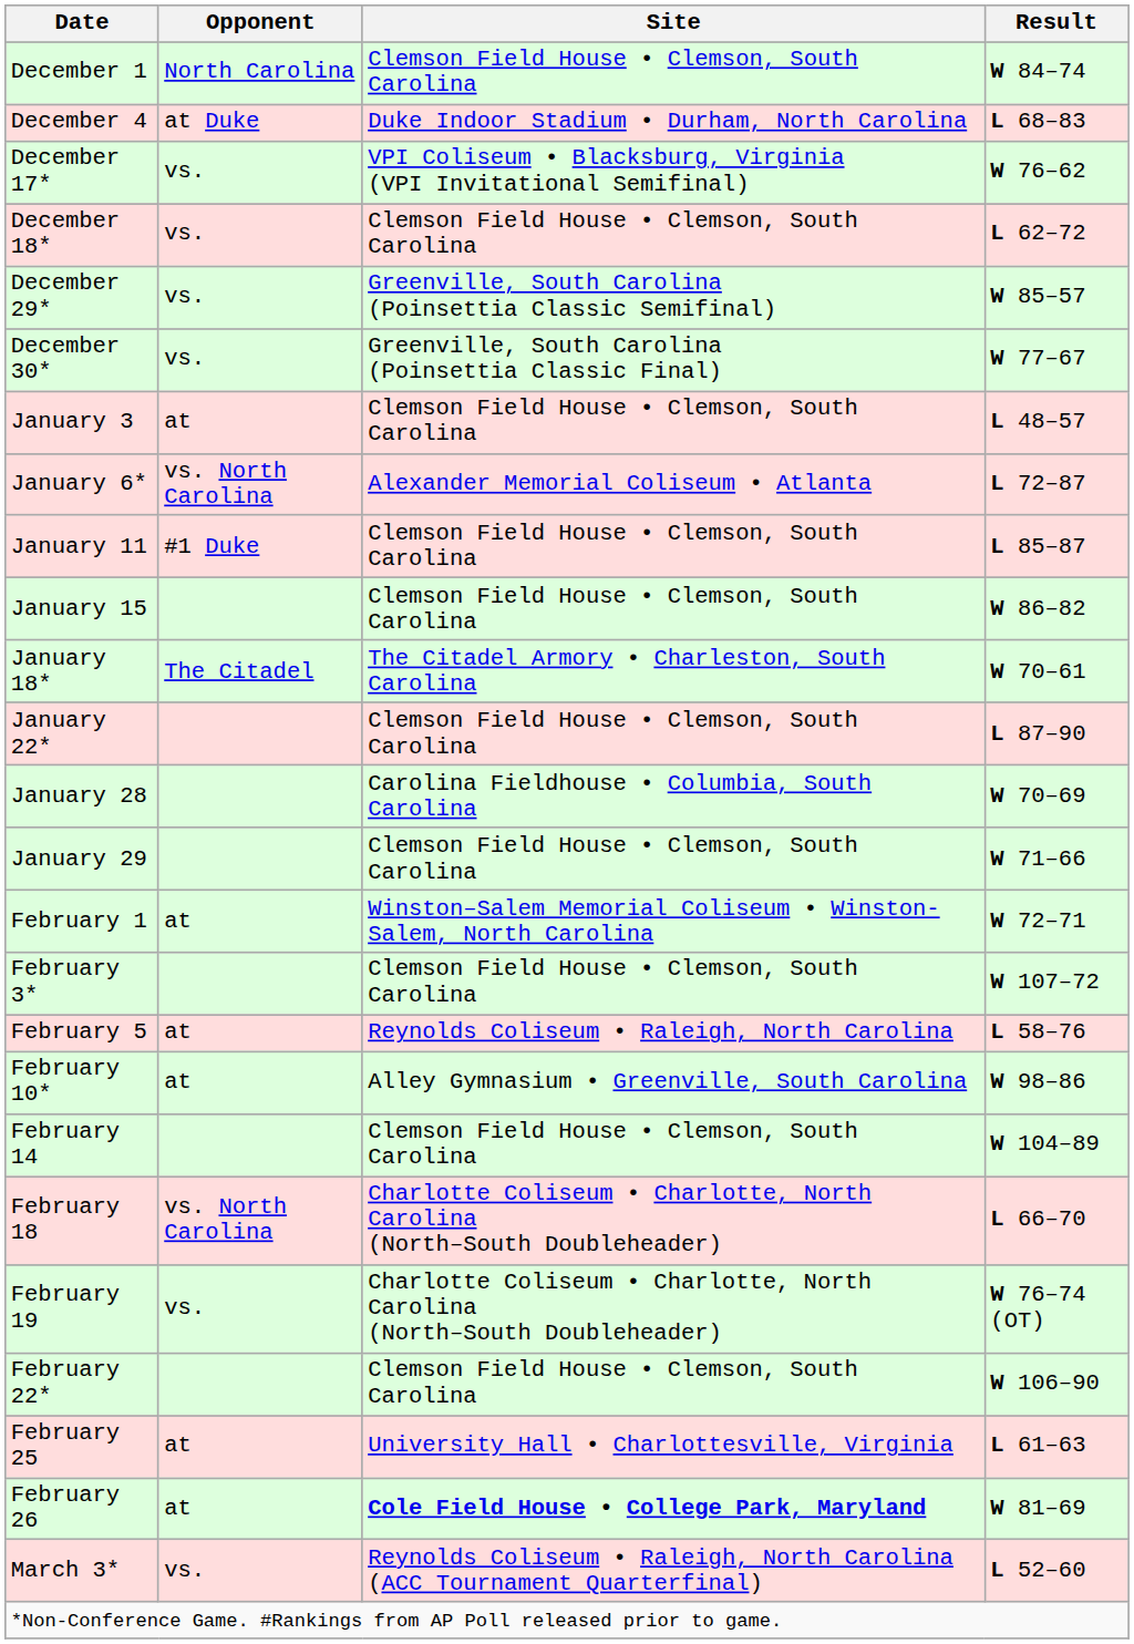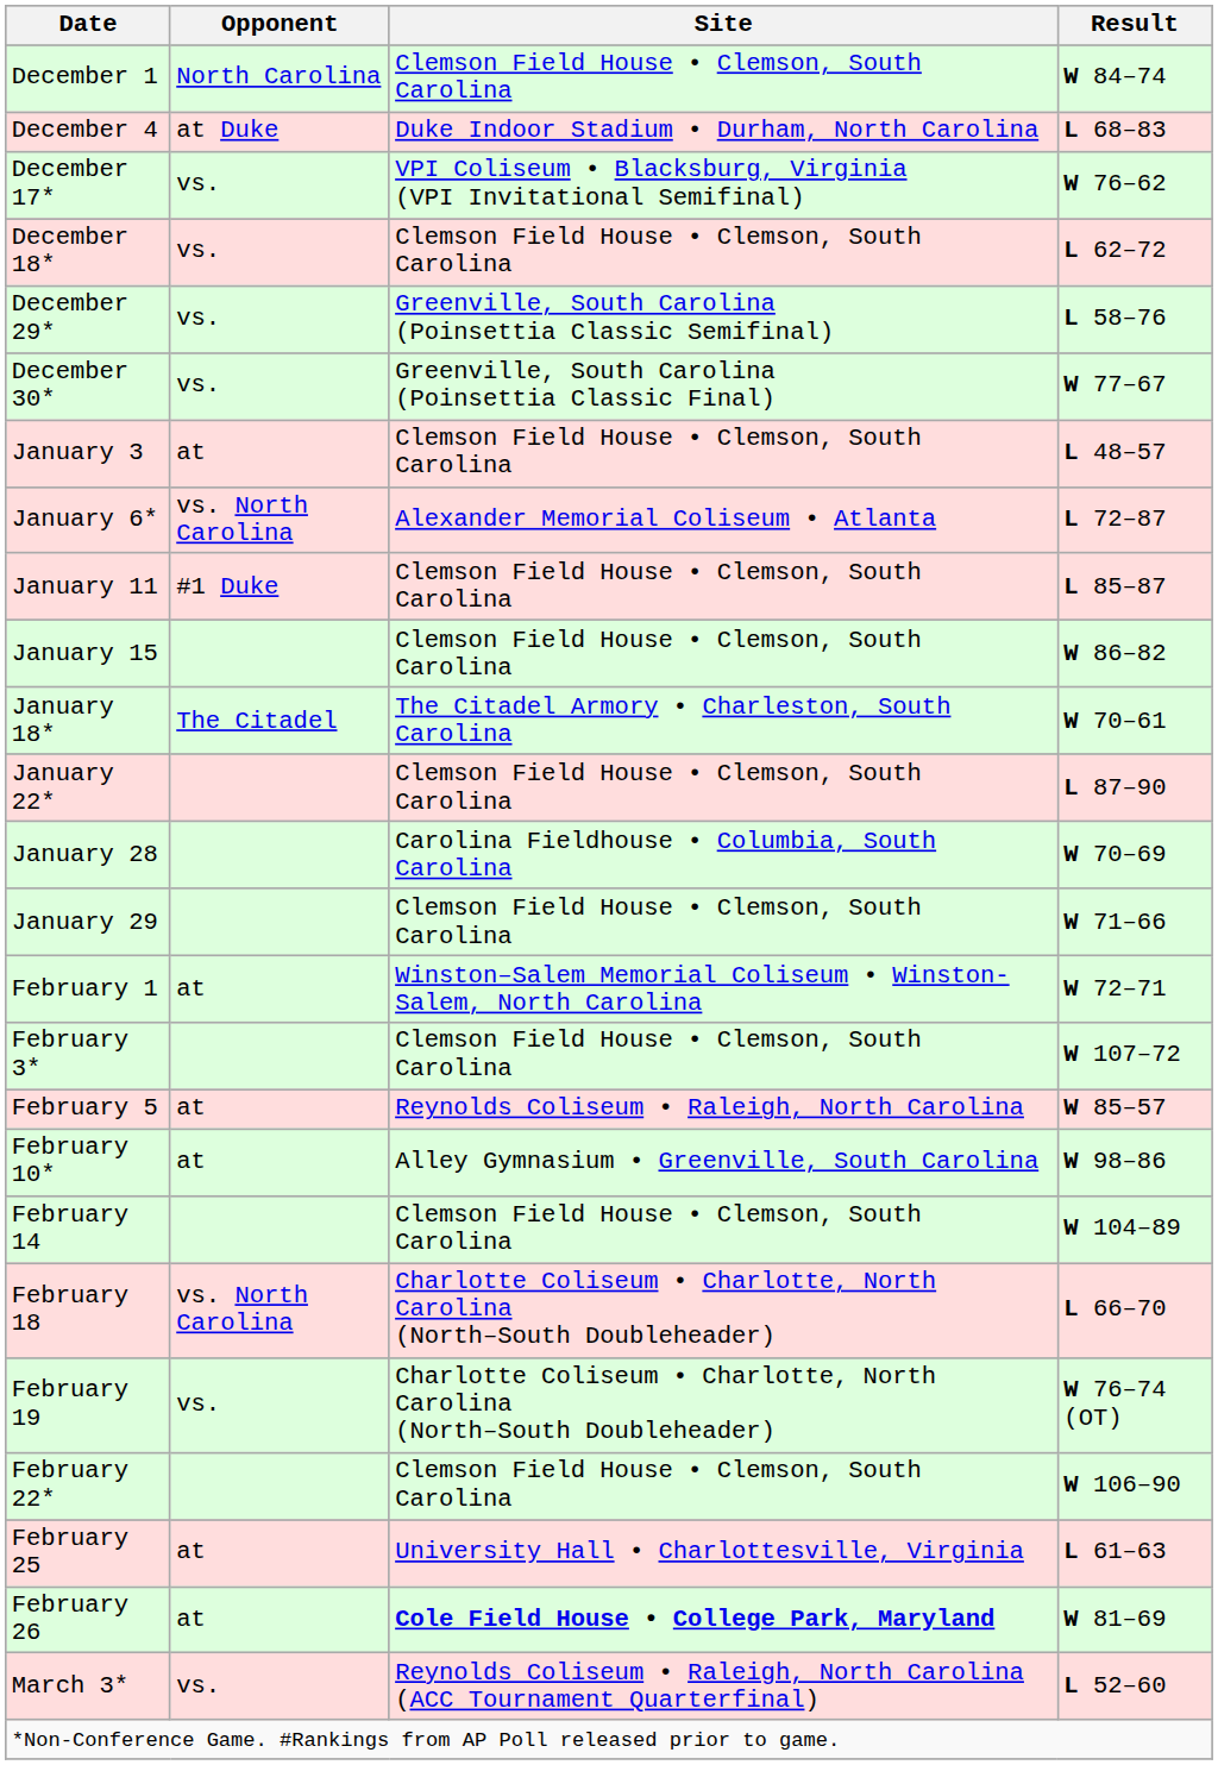 <table class="wikitable" style="font-size:95%;">
 <tr>
 <th>Date</th>
 <th>Opponent</th>
 <th>Site</th>
 <th>Result</th>
 </tr>
 <tr style="background: #ddffdd;">
 <td>December 1</td>
 <td><a href='#'>North Carolina</a></td>
 <td><a href='#'>Clemson Field House</a> • <a href='#'>Clemson, South Carolina</a></td>
 <td><strong>W</strong> 84–74</td>
 </tr>
 <tr style="background: #ffdddd;">
 <td>December 4</td>
 <td>at <a href='#'>Duke</a></td>
 <td><a href='#'>Duke Indoor Stadium</a> • <a href='#'>Durham, North Carolina</a></td>
 <td><strong>L</strong> 68–83</td>
 </tr>
 <tr style="background: #ddffdd;">
 <td>December 17*</td>
 <td>vs. </td>
 <td><a href='#'>VPI Coliseum</a> • <a href='#'>Blacksburg, Virginia</a><br>(VPI Invitational Semifinal)</td>
 <td><strong>W</strong> 76–62</td>
 </tr>
 <tr style="background: #ffdddd;">
 <td>December 18*</td>
 <td>vs. </td>
 <td>Clemson Field House • Clemson, South Carolina</td>
 <td><strong>L</strong> 62–72</td>
 </tr>
 <tr style="background: #ddffdd;">
 <td>December 29*</td>
 <td>vs. </td>
 <td><a href='#'>Greenville, South Carolina</a><br>(Poinsettia Classic Semifinal)</td>
-<td><strong>W</strong> 85–57</td>
+<td><strong>L</strong> 58–76</td>
 </tr>
 <tr style="background: #ddffdd;">
 <td>December 30*</td>
 <td>vs. </td>
 <td>Greenville, South Carolina<br>(Poinsettia Classic Final)</td>
 <td><strong>W</strong> 77–67</td>
 </tr>
 <tr style="background: #ffdddd;">
 <td>January 3</td>
 <td>at </td>
 <td>Clemson Field House • Clemson, South Carolina</td>
 <td><strong>L</strong> 48–57</td>
 </tr>
 <tr style="background: #ffdddd;">
 <td>January 6*</td>
 <td>vs. <a href='#'>North Carolina</a></td>
 <td><a href='#'>Alexander Memorial Coliseum</a> • <a href='#'>Atlanta</a></td>
 <td><strong>L</strong> 72–87</td>
 </tr>
 <tr style="background: #ffdddd;">
 <td>January 11</td>
 <td>#1 <a href='#'>Duke</a></td>
 <td>Clemson Field House • Clemson, South Carolina</td>
 <td><strong>L</strong> 85–87</td>
 </tr>
 <tr style="background: #ddffdd;">
 <td>January 15</td>
 <td></td>
 <td>Clemson Field House • Clemson, South Carolina</td>
 <td><strong>W</strong> 86–82</td>
 </tr>
 <tr style="background: #ddffdd;">
 <td>January 18*</td>
 <td><a href='#'>The Citadel</a></td>
 <td><a href='#'>The Citadel Armory</a> • <a href='#'>Charleston, South Carolina</a></td>
 <td><strong>W</strong> 70–61</td>
 </tr>
 <tr style="background: #ffdddd;">
 <td>January 22*</td>
 <td></td>
 <td>Clemson Field House • Clemson, South Carolina</td>
 <td><strong>L</strong> 87–90</td>
 </tr>
 <tr style="background: #ddffdd;">
 <td>January 28</td>
 <td></td>
 <td>Carolina Fieldhouse • <a href='#'>Columbia, South Carolina</a></td>
 <td><strong>W</strong> 70–69</td>
 </tr>
 <tr style="background: #ddffdd;">
 <td>January 29</td>
 <td></td>
 <td>Clemson Field House • Clemson, South Carolina</td>
 <td><strong>W</strong> 71–66</td>
 </tr>
 <tr style="background: #ddffdd;">
 <td>February 1</td>
 <td>at </td>
 <td><a href='#'>Winston–Salem Memorial Coliseum</a> • <a href='#'>Winston-Salem, North Carolina</a></td>
 <td><strong>W</strong> 72–71</td>
 </tr>
 <tr style="background: #ddffdd;">
 <td>February 3*</td>
 <td></td>
 <td>Clemson Field House • Clemson, South Carolina</td>
 <td><strong>W</strong> 107–72</td>
 </tr>
 <tr style="background: #ffdddd;">
 <td>February 5</td>
 <td>at </td>
 <td><a href='#'>Reynolds Coliseum</a> • <a href='#'>Raleigh, North Carolina</a></td>
-<td><strong>L</strong> 58–76</td>
+<td><strong>W</strong> 85–57</td>
 </tr>
 <tr style="background: #ddffdd;">
 <td>February 10*</td>
 <td>at </td>
 <td>Alley Gymnasium • <a href='#'>Greenville, South Carolina</a></td>
 <td><strong>W</strong> 98–86</td>
 </tr>
 <tr style="background: #ddffdd;">
 <td>February 14</td>
 <td></td>
 <td>Clemson Field House • Clemson, South Carolina</td>
 <td><strong>W</strong> 104–89</td>
 </tr>
 <tr style="background: #ffdddd;">
 <td>February 18</td>
 <td>vs. <a href='#'>North Carolina</a></td>
 <td><a href='#'>Charlotte Coliseum</a> • <a href='#'>Charlotte, North Carolina</a><br>(North–South Doubleheader)</td>
 <td><strong>L</strong> 66–70</td>
 </tr>
 <tr style="background: #ddffdd;">
 <td>February 19</td>
 <td>vs. </td>
 <td>Charlotte Coliseum • Charlotte, North Carolina<br>(North–South Doubleheader)</td>
 <td><strong>W</strong> 76–74 (OT)</td>
 </tr>
 <tr style="background: #ddffdd;">
 <td>February 22*</td>
 <td></td>
 <td>Clemson Field House • Clemson, South Carolina</td>
 <td><strong>W</strong> 106–90</td>
 </tr>
 <tr style="background: #ffdddd;">
 <td>February 25</td>
 <td>at </td>
 <td><a href='#'>University Hall</a> • <a href='#'>Charlottesville, Virginia</a></td>
 <td><strong>L</strong> 61–63</td>
 </tr>
 <tr style="background: #ddffdd;">
 <td>February 26</td>
 <td>at </td>
 <td><strong><a href='#'>Cole Field House</a> • <a href='#'>College Park, Maryland</a></strong></td>
 <td><strong>W</strong> 81–69</td>
 </tr>
 <tr style="background: #ffdddd;">
 <td>March 3*</td>
 <td>vs. </td>
 <td><a href='#'>Reynolds Coliseum</a> • <a href='#'>Raleigh, North Carolina</a><br>(<a href='#'>ACC Tournament Quarterfinal</a>)</td>
 <td><strong>L</strong> 52–60</td>
 </tr>
 <tr style="background:#f9f9f9;">
 <td colspan=4><small>*Non-Conference Game. #Rankings from AP Poll released prior to game.</small></td>
 </tr>
 </table>
